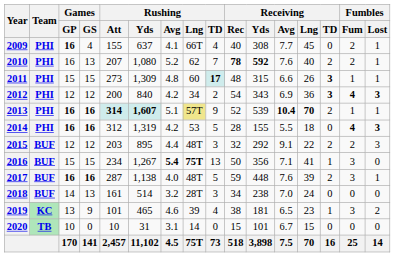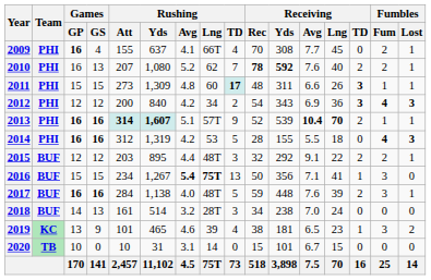 <table class=wikitable style="text-align:center;">
 <tr>
 <th rowspan="2">Year</th>
 <th rowspan="2">Team</th>
 <th colspan="2">Games</th>
 <th colspan="5">Rushing</th>
 <th colspan="5">Receiving</th>
 <th colspan="2">Fumbles</th>
 </tr>
 <tr>
 <th>GP</th>
 <th>GS</th>
 <th>Att</th>
 <th>Yds</th>
 <th>Avg</th>
 <th>Lng</th>
 <th>TD</th>
 <th>Rec</th>
 <th>Yds</th>
 <th>Avg</th>
 <th>Lng</th>
 <th>TD</th>
 <th>Fum</th>
 <th>Lost</th>
 </tr>
 <tr>
 <th><a href='#'>2009</a></th>
 <th><a href='#'>PHI</a></th>
 <td><strong>16</strong></td>
 <td>4</td>
 <td>155</td>
 <td>637</td>
 <td>4.1</td>
 <td>66T</td>
 <td>4</td>
-<td>40</td>
+<td>70</td>
 <td>308</td>
 <td>7.7</td>
 <td>45</td>
 <td>0</td>
 <td>2</td>
 <td>1</td>
 </tr>
 <tr>
 <th><a href='#'>2010</a></th>
 <th><a href='#'>PHI</a></th>
 <td>16</td>
 <td>13</td>
 <td>207</td>
 <td>1,080</td>
 <td>5.2</td>
 <td>62</td>
 <td>7</td>
 <td><strong>78</strong></td>
 <td><strong>592</strong></td>
 <td>7.6</td>
 <td>40</td>
 <td>2</td>
 <td>2</td>
 <td>1</td>
 </tr>
 <tr>
 <th><a href='#'>2011</a></th>
 <th><a href='#'>PHI</a></th>
 <td>15</td>
 <td>15</td>
 <td>273</td>
 <td>1,309</td>
 <td>4.8</td>
 <td>60</td>
 <td style="background:#cfecec;"><strong>17</strong></td>
 <td>48</td>
-<td>315</td>
+<td>311</td>
 <td>6.6</td>
 <td>26</td>
 <td><strong>3</strong></td>
 <td>1</td>
 <td>1</td>
 </tr>
 <tr>
 <th><a href='#'>2012</a></th>
 <th><a href='#'>PHI</a></th>
 <td>12</td>
 <td>12</td>
 <td>200</td>
 <td>840</td>
 <td>4.2</td>
 <td>34</td>
 <td>2</td>
 <td>54</td>
 <td>343</td>
 <td>6.9</td>
 <td>36</td>
 <td><strong>3</strong></td>
 <td><strong>4</strong></td>
 <td><strong>3</strong></td>
 </tr>
 <tr>
 <th><a href='#'>2013</a></th>
 <th><a href='#'>PHI</a></th>
 <td><strong>16</strong></td>
 <td><strong>16</strong></td>
 <td style="background:#cfecec;"><strong>314</strong></td>
 <td style="background:#cfecec;"><strong>1,607</strong></td>
 <td>5.1</td>
-<td style="background: khaki;">57T</td>
+<td>57T</td>
 <td>9</td>
 <td>52</td>
 <td>539</td>
 <td><strong>10.4</strong></td>
 <td><strong>70</strong></td>
 <td>2</td>
 <td>1</td>
 <td>1</td>
 </tr>
 <tr>
 <th><a href='#'>2014</a></th>
 <th><a href='#'>PHI</a></th>
 <td><strong>16</strong></td>
 <td><strong>16</strong></td>
 <td>312</td>
 <td>1,319</td>
 <td>4.2</td>
 <td>53</td>
 <td>5</td>
 <td>28</td>
 <td>155</td>
 <td>5.5</td>
 <td>18</td>
 <td>0</td>
 <td><strong>4</strong></td>
 <td><strong>3</strong></td>
 </tr>
 <tr>
 <th><a href='#'>2015</a></th>
 <th><a href='#'>BUF</a></th>
 <td>12</td>
 <td>12</td>
 <td>203</td>
 <td>895</td>
 <td>4.4</td>
 <td>48T</td>
 <td>3</td>
 <td>32</td>
 <td>292</td>
 <td>9.1</td>
 <td>22</td>
 <td>2</td>
 <td>2</td>
-<td>3</td>
+<td>1</td>
 </tr>
 <tr>
 <th><a href='#'>2016</a></th>
 <th><a href='#'>BUF</a></th>
 <td>15</td>
 <td>15</td>
 <td>234</td>
 <td>1,267</td>
 <td><strong>5.4</strong></td>
 <td><strong>75T</strong></td>
 <td>13</td>
 <td>50</td>
 <td>356</td>
 <td>7.1</td>
 <td>41</td>
 <td>1</td>
 <td>3</td>
 <td>0</td>
 </tr>
 <tr>
 <th><a href='#'>2017</a></th>
 <th><a href='#'>BUF</a></th>
 <td><strong>16</strong></td>
 <td><strong>16</strong></td>
-<td>287</td>
+<td>284</td>
 <td>1,138</td>
 <td>4.0</td>
 <td>48T</td>
 <td>5</td>
 <td>59</td>
 <td>448</td>
 <td>7.6</td>
 <td>39</td>
 <td>2</td>
 <td>3</td>
 <td>1</td>
 </tr>
 <tr>
 <th><a href='#'>2018</a></th>
 <th><a href='#'>BUF</a></th>
 <td>14</td>
 <td>13</td>
 <td>161</td>
 <td>514</td>
 <td>3.2</td>
 <td>28T</td>
 <td>3</td>
 <td>34</td>
 <td>238</td>
 <td>7.0</td>
 <td>24</td>
 <td>0</td>
 <td>0</td>
 <td>0</td>
 </tr>
 <tr>
 <th><a href='#'>2019</a></th>
 <th style="background:#afe6ba;"><a href='#'>KC</a></th>
 <td>13</td>
 <td>9</td>
 <td>101</td>
 <td>465</td>
 <td>4.6</td>
 <td>39</td>
 <td>4</td>
 <td>38</td>
 <td>181</td>
 <td>6.5</td>
 <td>23</td>
 <td>1</td>
 <td>3</td>
 <td>2</td>
 </tr>
 <tr>
 <th><a href='#'>2020</a></th>
 <th style="background:#afe6ba;"><a href='#'>TB</a></th>
 <td>10</td>
 <td>0</td>
 <td>10</td>
 <td>31</td>
 <td>3.1</td>
 <td>14</td>
 <td>0</td>
 <td>15</td>
 <td>101</td>
 <td>6.7</td>
 <td>15</td>
 <td>0</td>
 <td>0</td>
 <td>0</td>
 </tr>
 <tr>
 <th colspan="2"></th>
 <th>170</th>
 <th>141</th>
 <th>2,457</th>
 <th>11,102</th>
 <th>4.5</th>
 <th>75T</th>
 <th>73</th>
 <th>518</th>
 <th>3,898</th>
 <th>7.5</th>
 <th>70</th>
 <th>16</th>
 <th>25</th>
 <th>14</th>
 </tr>
 </table>
